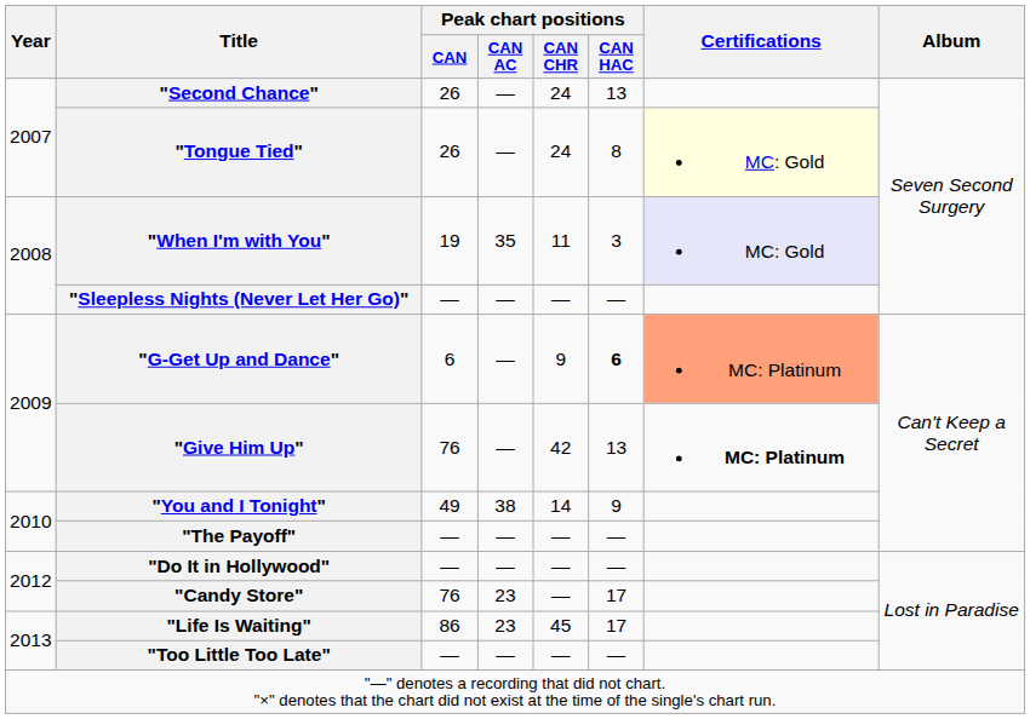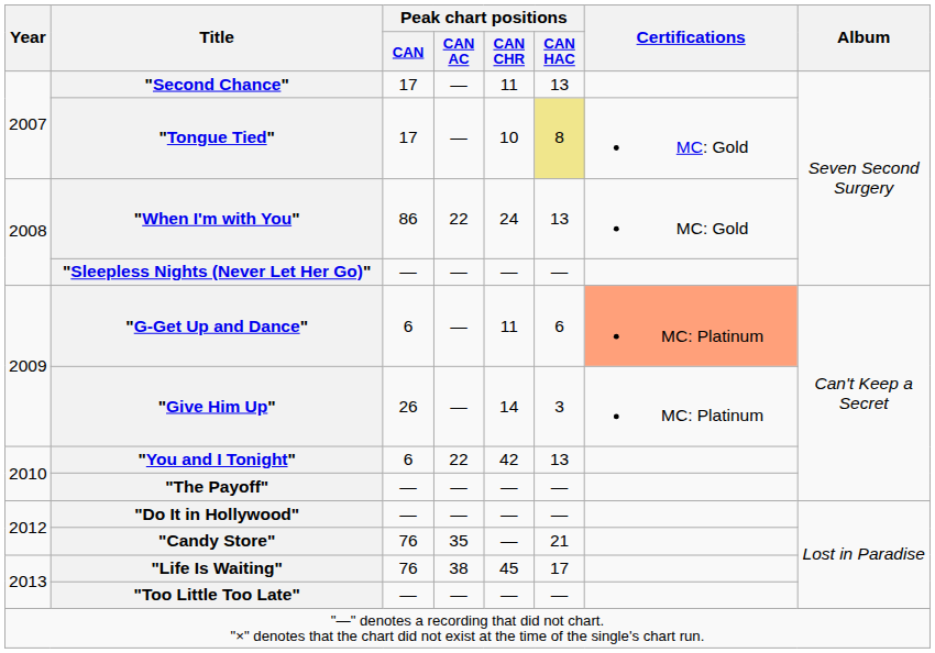 <table class="wikitable plainrowheaders" style="text-align:center;">
 <tr>
 <th scope="col" rowspan="2" style="width:1em;">Year</th>
 <th scope="col" rowspan="2" style="width:19em;">Title</th>
 <th scope="col" colspan="4">Peak chart positions</th>
 <th scope="col" rowspan="2" style="width:12em;"><a href='#'>Certifications</a></th>
 <th scope="col" rowspan="2">Album</th>
 </tr>
 <tr>
 <th scope="col" style="width:3em;font-size:85%;"><a href='#'>CAN</a><br></th>
 <th scope="col" style="width:3em;font-size:85%;"><a href='#'>CAN<br>AC</a><br></th>
 <th scope="col" style="width:3em;font-size:85%;"><a href='#'>CAN<br>CHR</a><br></th>
 <th scope="col" style="width:3em;font-size:85%;"><a href='#'>CAN<br>HAC</a><br></th>
 </tr>
 <tr>
 <td rowspan="2">2007</td>
 <th scope="row">"<a href='#'>Second Chance</a>"</th>
-<td>26</td>
+<td>17</td>
 <td>—</td>
-<td>24</td>
+<td>11</td>
 <td>13</td>
 <td></td>
 <td rowspan="4"><em>Seven Second Surgery</em></td>
 </tr>
 <tr>
 <th scope="row">"<a href='#'>Tongue Tied</a>"</th>
-<td>26</td>
+<td>17</td>
 <td>—</td>
-<td>24</td>
-<td>8</td>
-<td style="background: lightyellow;"><br><ul><li><a href='#'>MC</a>: Gold</li></ul></td>
+<td>10</td>
+<td style="background: khaki;">8</td>
+<td><br><ul><li><a href='#'>MC</a>: Gold</li></ul></td>
 </tr>
 <tr>
 <td rowspan="2">2008</td>
 <th scope="row">"<a href='#'>When I'm with You</a>"</th>
-<td>19</td>
-<td>35</td>
-<td>11</td>
-<td>3</td>
-<td style="background: lavender;"><br><ul><li>MC: Gold</li></ul></td>
+<td>86</td>
+<td>22</td>
+<td>24</td>
+<td>13</td>
+<td><br><ul><li>MC: Gold</li></ul></td>
 </tr>
 <tr>
 <th scope="row">"<a href='#'>Sleepless Nights (Never Let Her Go)</a>" <br></th>
 <td>—</td>
 <td>—</td>
 <td>—</td>
 <td>—</td>
 </tr>
 <tr>
 <td rowspan="2">2009</td>
 <th scope="row">"<a href='#'>G-Get Up and Dance</a>"</th>
 <td>6</td>
 <td>—</td>
-<td>9</td>
-<td><strong>6</strong></td>
+<td>11</td>
+<td>6</td>
 <td style="background: lightsalmon;"><br><ul><li>MC: Platinum</li></ul></td>
 <td rowspan="4"><em>Can't Keep a Secret</em></td>
 </tr>
 <tr>
 <th scope="row">"<a href='#'>Give Him Up</a>"</th>
-<td>76</td>
+<td>26</td>
 <td>—</td>
-<td>42</td>
-<td>13</td>
-<td><strong><br><ul><li>MC: Platinum</li></ul></strong></td>
+<td>14</td>
+<td>3</td>
+<td><br><ul><li>MC: Platinum</li></ul></td>
 </tr>
 <tr>
 <td rowspan="2">2010</td>
 <th scope="row">"<a href='#'>You and I Tonight</a>"</th>
-<td>49</td>
-<td>38</td>
-<td>14</td>
-<td>9</td>
+<td>6</td>
+<td>22</td>
+<td>42</td>
+<td>13</td>
 <td></td>
 </tr>
 <tr>
 <th scope="row">"The Payoff"</th>
 <td>—</td>
 <td>—</td>
 <td>—</td>
 <td>—</td>
 <td></td>
 </tr>
 <tr>
 <td rowspan="2">2012</td>
 <th scope="row">"Do It in Hollywood"</th>
 <td>—</td>
 <td>—</td>
 <td>—</td>
 <td>—</td>
 <td></td>
 <td rowspan="4"><em>Lost in Paradise</em></td>
 </tr>
 <tr>
 <th scope="row">"Candy Store" <br></th>
 <td>76</td>
-<td>23</td>
+<td>35</td>
 <td>—</td>
-<td>17</td>
+<td>21</td>
 <td></td>
 </tr>
 <tr>
 <td rowspan="2">2013</td>
 <th scope="row">"Life Is Waiting"</th>
-<td>86</td>
-<td>23</td>
+<td>76</td>
+<td>38</td>
 <td>45</td>
 <td>17</td>
 <td></td>
 </tr>
 <tr>
 <th scope="row">"Too Little Too Late" <br></th>
 <td>—</td>
 <td>—</td>
 <td>—</td>
 <td>—</td>
 <td></td>
 </tr>
 <tr>
 <td colspan="8" style="font-size:85%;">"—" denotes a recording that did not chart. <br> "×" denotes that the chart did not exist at the time of the single's chart run.</td>
 </tr>
 </table>
